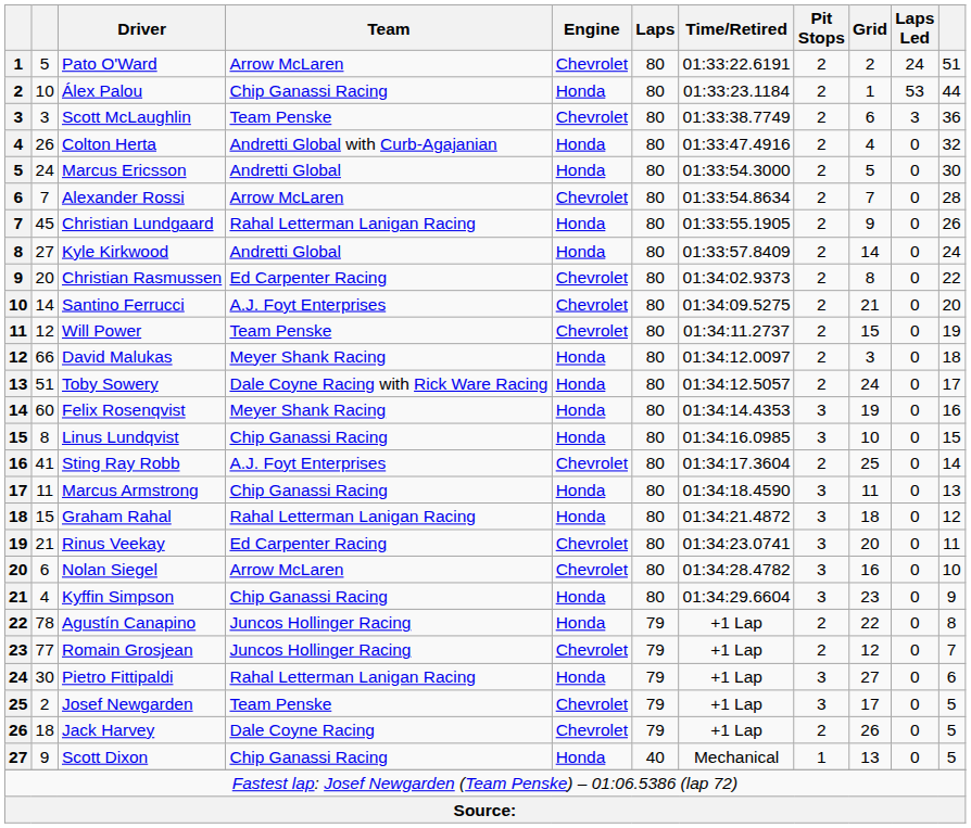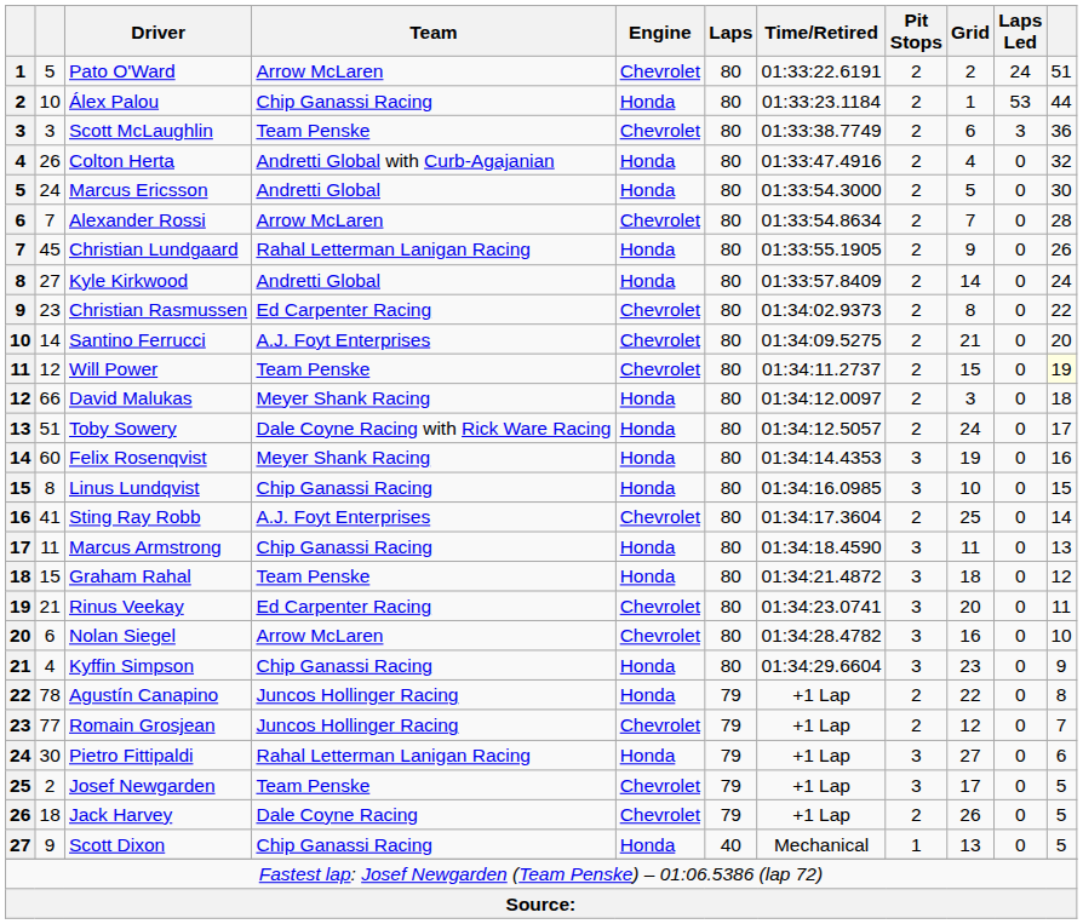 <table class="wikitable sortable" style="font-size:95%;">
 <tr>
 <th scope="col"></th>
 <th scope="col"></th>
 <th scope="col">Driver</th>
 <th scope="col">Team</th>
 <th scope="col">Engine</th>
 <th class="unsortable" scope="col">Laps</th>
 <th class="unsortable" scope="col">Time/Retired</th>
 <th scope="col">Pit<br>Stops</th>
 <th scope="col">Grid</th>
 <th scope="col">Laps<br>Led</th>
 <th scope="col"></th>
 </tr>
 <tr>
 <th>1</th>
 <td align="center">5</td>
 <td> <a href='#'>Pato O'Ward</a></td>
 <td><a href='#'>Arrow McLaren</a></td>
 <td><a href='#'>Chevrolet</a></td>
 <td align="center">80</td>
 <td align="center">01:33:22.6191</td>
 <td align="center">2</td>
 <td align="center">2</td>
 <td align="center">24</td>
 <td align="center">51</td>
 </tr>
 <tr>
 <th>2</th>
 <td align="center">10</td>
 <td> <a href='#'>Álex Palou</a></td>
 <td><a href='#'>Chip Ganassi Racing</a></td>
 <td><a href='#'>Honda</a></td>
 <td align="center">80</td>
 <td align="center">01:33:23.1184</td>
 <td align="center">2</td>
 <td align="center">1</td>
 <td align="center">53</td>
 <td align="center">44</td>
 </tr>
 <tr>
 <th>3</th>
 <td align="center">3</td>
 <td> <a href='#'>Scott McLaughlin</a></td>
 <td><a href='#'>Team Penske</a></td>
 <td><a href='#'>Chevrolet</a></td>
 <td align="center">80</td>
 <td align="center">01:33:38.7749</td>
 <td align="center">2</td>
 <td align="center">6</td>
 <td align="center">3</td>
 <td align="center">36</td>
 </tr>
 <tr>
 <th>4</th>
 <td align="center">26</td>
 <td> <a href='#'>Colton Herta</a></td>
 <td><a href='#'>Andretti Global</a> with <a href='#'>Curb-Agajanian</a></td>
 <td><a href='#'>Honda</a></td>
 <td align="center">80</td>
 <td align="center">01:33:47.4916</td>
 <td align="center">2</td>
 <td align="center">4</td>
 <td align="center">0</td>
 <td align="center">32</td>
 </tr>
 <tr>
 <th>5</th>
 <td align="center">24</td>
 <td> <a href='#'>Marcus Ericsson</a></td>
 <td><a href='#'>Andretti Global</a></td>
 <td><a href='#'>Honda</a></td>
 <td align="center">80</td>
 <td align="center">01:33:54.3000</td>
 <td align="center">2</td>
 <td align="center">5</td>
 <td align="center">0</td>
 <td align="center">30</td>
 </tr>
 <tr>
 <th>6</th>
 <td align="center">7</td>
 <td> <a href='#'>Alexander Rossi</a></td>
 <td><a href='#'>Arrow McLaren</a></td>
 <td><a href='#'>Chevrolet</a></td>
 <td align="center">80</td>
 <td align="center">01:33:54.8634</td>
 <td align="center">2</td>
 <td align="center">7</td>
 <td align="center">0</td>
 <td align="center">28</td>
 </tr>
 <tr>
 <th>7</th>
 <td align="center">45</td>
 <td> <a href='#'>Christian Lundgaard</a></td>
 <td><a href='#'>Rahal Letterman Lanigan Racing</a></td>
 <td><a href='#'>Honda</a></td>
 <td align="center">80</td>
 <td align="center">01:33:55.1905</td>
 <td align="center">2</td>
 <td align="center">9</td>
 <td align="center">0</td>
 <td align="center">26</td>
 </tr>
 <tr>
 <th>8</th>
 <td align="center">27</td>
 <td> <a href='#'>Kyle Kirkwood</a></td>
 <td><a href='#'>Andretti Global</a></td>
 <td><a href='#'>Honda</a></td>
 <td align="center">80</td>
 <td align="center">01:33:57.8409</td>
 <td align="center">2</td>
 <td align="center">14</td>
 <td align="center">0</td>
 <td align="center">24</td>
 </tr>
 <tr>
 <th>9</th>
-<td align="center">20</td>
+<td align="center">23</td>
 <td> <a href='#'>Christian Rasmussen</a> <strong></strong></td>
 <td><a href='#'>Ed Carpenter Racing</a></td>
 <td><a href='#'>Chevrolet</a></td>
 <td align="center">80</td>
 <td align="center">01:34:02.9373</td>
 <td align="center">2</td>
 <td align="center">8</td>
 <td align="center">0</td>
 <td align="center">22</td>
 </tr>
 <tr>
 <th>10</th>
 <td align="center">14</td>
 <td> <a href='#'>Santino Ferrucci</a></td>
 <td><a href='#'>A.J. Foyt Enterprises</a></td>
 <td><a href='#'>Chevrolet</a></td>
 <td align="center">80</td>
 <td align="center">01:34:09.5275</td>
 <td align="center">2</td>
 <td align="center">21</td>
 <td align="center">0</td>
 <td align="center">20</td>
 </tr>
 <tr>
 <th>11</th>
 <td align="center">12</td>
 <td> <a href='#'>Will Power</a></td>
 <td><a href='#'>Team Penske</a></td>
 <td><a href='#'>Chevrolet</a></td>
 <td align="center">80</td>
 <td align="center">01:34:11.2737</td>
 <td align="center">2</td>
 <td align="center">15</td>
 <td align="center">0</td>
-<td align="center">19</td>
+<td align="center" style="background: lightyellow;">19</td>
 </tr>
 <tr>
 <th>12</th>
 <td align="center">66</td>
 <td> <a href='#'>David Malukas</a></td>
 <td><a href='#'>Meyer Shank Racing</a></td>
 <td><a href='#'>Honda</a></td>
 <td align="center">80</td>
 <td align="center">01:34:12.0097</td>
 <td align="center">2</td>
 <td align="center">3</td>
 <td align="center">0</td>
 <td align="center">18</td>
 </tr>
 <tr>
 <th>13</th>
 <td align="center">51</td>
 <td> <a href='#'>Toby Sowery</a> <strong></strong></td>
 <td><a href='#'>Dale Coyne Racing</a> with <a href='#'>Rick Ware Racing</a></td>
 <td><a href='#'>Honda</a></td>
 <td align="center">80</td>
 <td align="center">01:34:12.5057</td>
 <td align="center">2</td>
 <td align="center">24</td>
 <td align="center">0</td>
 <td align="center">17</td>
 </tr>
 <tr>
 <th>14</th>
 <td align="center">60</td>
 <td> <a href='#'>Felix Rosenqvist</a></td>
 <td><a href='#'>Meyer Shank Racing</a></td>
 <td><a href='#'>Honda</a></td>
 <td align="center">80</td>
 <td align="center">01:34:14.4353</td>
 <td align="center">3</td>
 <td align="center">19</td>
 <td align="center">0</td>
 <td align="center">16</td>
 </tr>
 <tr>
 <th>15</th>
 <td align="center">8</td>
 <td> <a href='#'>Linus Lundqvist</a> <strong></strong></td>
 <td><a href='#'>Chip Ganassi Racing</a></td>
 <td><a href='#'>Honda</a></td>
 <td align="center">80</td>
 <td align="center">01:34:16.0985</td>
 <td align="center">3</td>
 <td align="center">10</td>
 <td align="center">0</td>
 <td align="center">15</td>
 </tr>
 <tr>
 <th>16</th>
 <td align="center">41</td>
 <td> <a href='#'>Sting Ray Robb</a></td>
 <td><a href='#'>A.J. Foyt Enterprises</a></td>
 <td><a href='#'>Chevrolet</a></td>
 <td align="center">80</td>
 <td align="center">01:34:17.3604</td>
 <td align="center">2</td>
 <td align="center">25</td>
 <td align="center">0</td>
 <td align="center">14</td>
 </tr>
 <tr>
 <th>17</th>
 <td align="center">11</td>
 <td> <a href='#'>Marcus Armstrong</a></td>
 <td><a href='#'>Chip Ganassi Racing</a></td>
 <td><a href='#'>Honda</a></td>
 <td align="center">80</td>
 <td align="center">01:34:18.4590</td>
 <td align="center">3</td>
 <td align="center">11</td>
 <td align="center">0</td>
 <td align="center">13</td>
 </tr>
 <tr>
 <th>18</th>
 <td align="center">15</td>
 <td> <a href='#'>Graham Rahal</a></td>
-<td><a href='#'>Rahal Letterman Lanigan Racing</a></td>
+<td><a href='#'>Team Penske</a></td>
 <td><a href='#'>Honda</a></td>
 <td align="center">80</td>
 <td align="center">01:34:21.4872</td>
 <td align="center">3</td>
 <td align="center">18</td>
 <td align="center">0</td>
 <td align="center">12</td>
 </tr>
 <tr>
 <th>19</th>
 <td align="center">21</td>
 <td> <a href='#'>Rinus Veekay</a></td>
 <td><a href='#'>Ed Carpenter Racing</a></td>
 <td><a href='#'>Chevrolet</a></td>
 <td align="center">80</td>
 <td align="center">01:34:23.0741</td>
 <td align="center">3</td>
 <td align="center">20</td>
 <td align="center">0</td>
 <td align="center">11</td>
 </tr>
 <tr>
 <th>20</th>
 <td align="center">6</td>
 <td> <a href='#'>Nolan Siegel</a> <strong></strong></td>
 <td><a href='#'>Arrow McLaren</a></td>
 <td><a href='#'>Chevrolet</a></td>
 <td align="center">80</td>
 <td align="center">01:34:28.4782</td>
 <td align="center">3</td>
 <td align="center">16</td>
 <td align="center">0</td>
 <td align="center">10</td>
 </tr>
 <tr>
 <th>21</th>
 <td align="center">4</td>
 <td> <a href='#'>Kyffin Simpson</a> <strong></strong></td>
 <td><a href='#'>Chip Ganassi Racing</a></td>
 <td><a href='#'>Honda</a></td>
 <td align="center">80</td>
 <td align="center">01:34:29.6604</td>
 <td align="center">3</td>
 <td align="center">23</td>
 <td align="center">0</td>
 <td align="center">9</td>
 </tr>
 <tr>
 <th>22</th>
 <td align="center">78</td>
 <td> <a href='#'>Agustín Canapino</a></td>
 <td><a href='#'>Juncos Hollinger Racing</a></td>
 <td><a href='#'>Honda</a></td>
 <td align="center">79</td>
 <td align="center">+1 Lap</td>
 <td align="center">2</td>
 <td align="center">22</td>
 <td align="center">0</td>
 <td align="center">8</td>
 </tr>
 <tr>
 <th>23</th>
 <td align="center">77</td>
 <td> <a href='#'>Romain Grosjean</a></td>
 <td><a href='#'>Juncos Hollinger Racing</a></td>
 <td><a href='#'>Chevrolet</a></td>
 <td align="center">79</td>
 <td align="center">+1 Lap</td>
 <td align="center">2</td>
 <td align="center">12</td>
 <td align="center">0</td>
 <td align="center">7</td>
 </tr>
 <tr>
 <th>24</th>
 <td align="center">30</td>
 <td> <a href='#'>Pietro Fittipaldi</a></td>
 <td><a href='#'>Rahal Letterman Lanigan Racing</a></td>
 <td><a href='#'>Honda</a></td>
 <td align="center">79</td>
 <td align="center">+1 Lap</td>
 <td align="center">3</td>
 <td align="center">27</td>
 <td align="center">0</td>
 <td align="center">6</td>
 </tr>
 <tr>
 <th>25</th>
 <td align="center">2</td>
 <td> <a href='#'>Josef Newgarden</a></td>
 <td><a href='#'>Team Penske</a></td>
 <td><a href='#'>Chevrolet</a></td>
 <td align="center">79</td>
 <td align="center">+1 Lap</td>
 <td align="center">3</td>
 <td align="center">17</td>
 <td align="center">0</td>
 <td align="center">5</td>
 </tr>
 <tr>
 <th>26</th>
 <td align="center">18</td>
 <td> <a href='#'>Jack Harvey</a></td>
 <td><a href='#'>Dale Coyne Racing</a></td>
 <td><a href='#'>Chevrolet</a></td>
 <td align="center">79</td>
 <td align="center">+1 Lap</td>
 <td align="center">2</td>
 <td align="center">26</td>
 <td align="center">0</td>
 <td align="center">5</td>
 </tr>
 <tr>
 <th>27</th>
 <td align="center">9</td>
 <td> <a href='#'>Scott Dixon</a></td>
 <td><a href='#'>Chip Ganassi Racing</a></td>
 <td><a href='#'>Honda</a></td>
 <td align="center">40</td>
 <td align="center">Mechanical</td>
 <td align="center">1</td>
 <td align="center">13</td>
 <td align="center">0</td>
 <td align="center">5</td>
 </tr>
 <tr>
 </tr>
 <tr class="sortbottom">
 <td colspan=11 style="text-align:center"><em><a href='#'>Fastest lap</a>:  <a href='#'>Josef Newgarden</a> (<a href='#'>Team Penske</a>) – 01:06.5386 (lap 72)</em></td>
 </tr>
 <tr class="sortbottom">
 <th colspan=11>Source:</th>
 </tr>
 </table>
